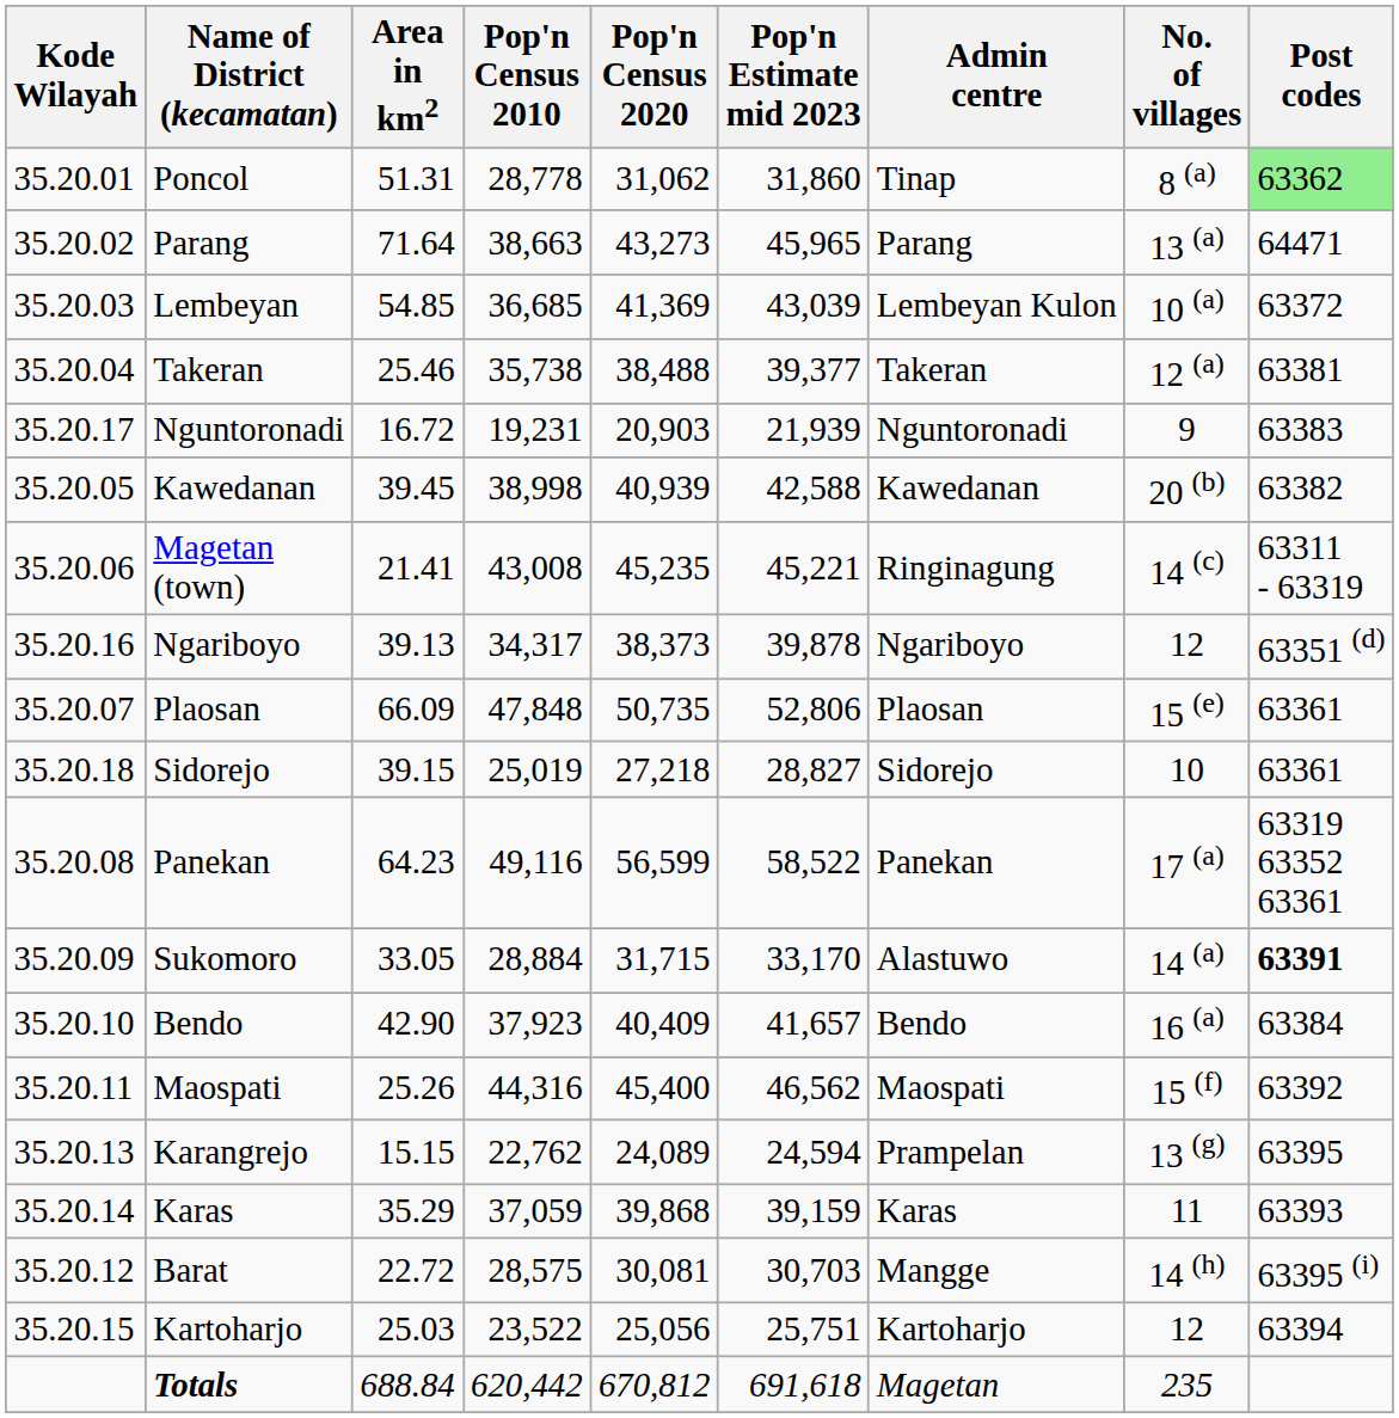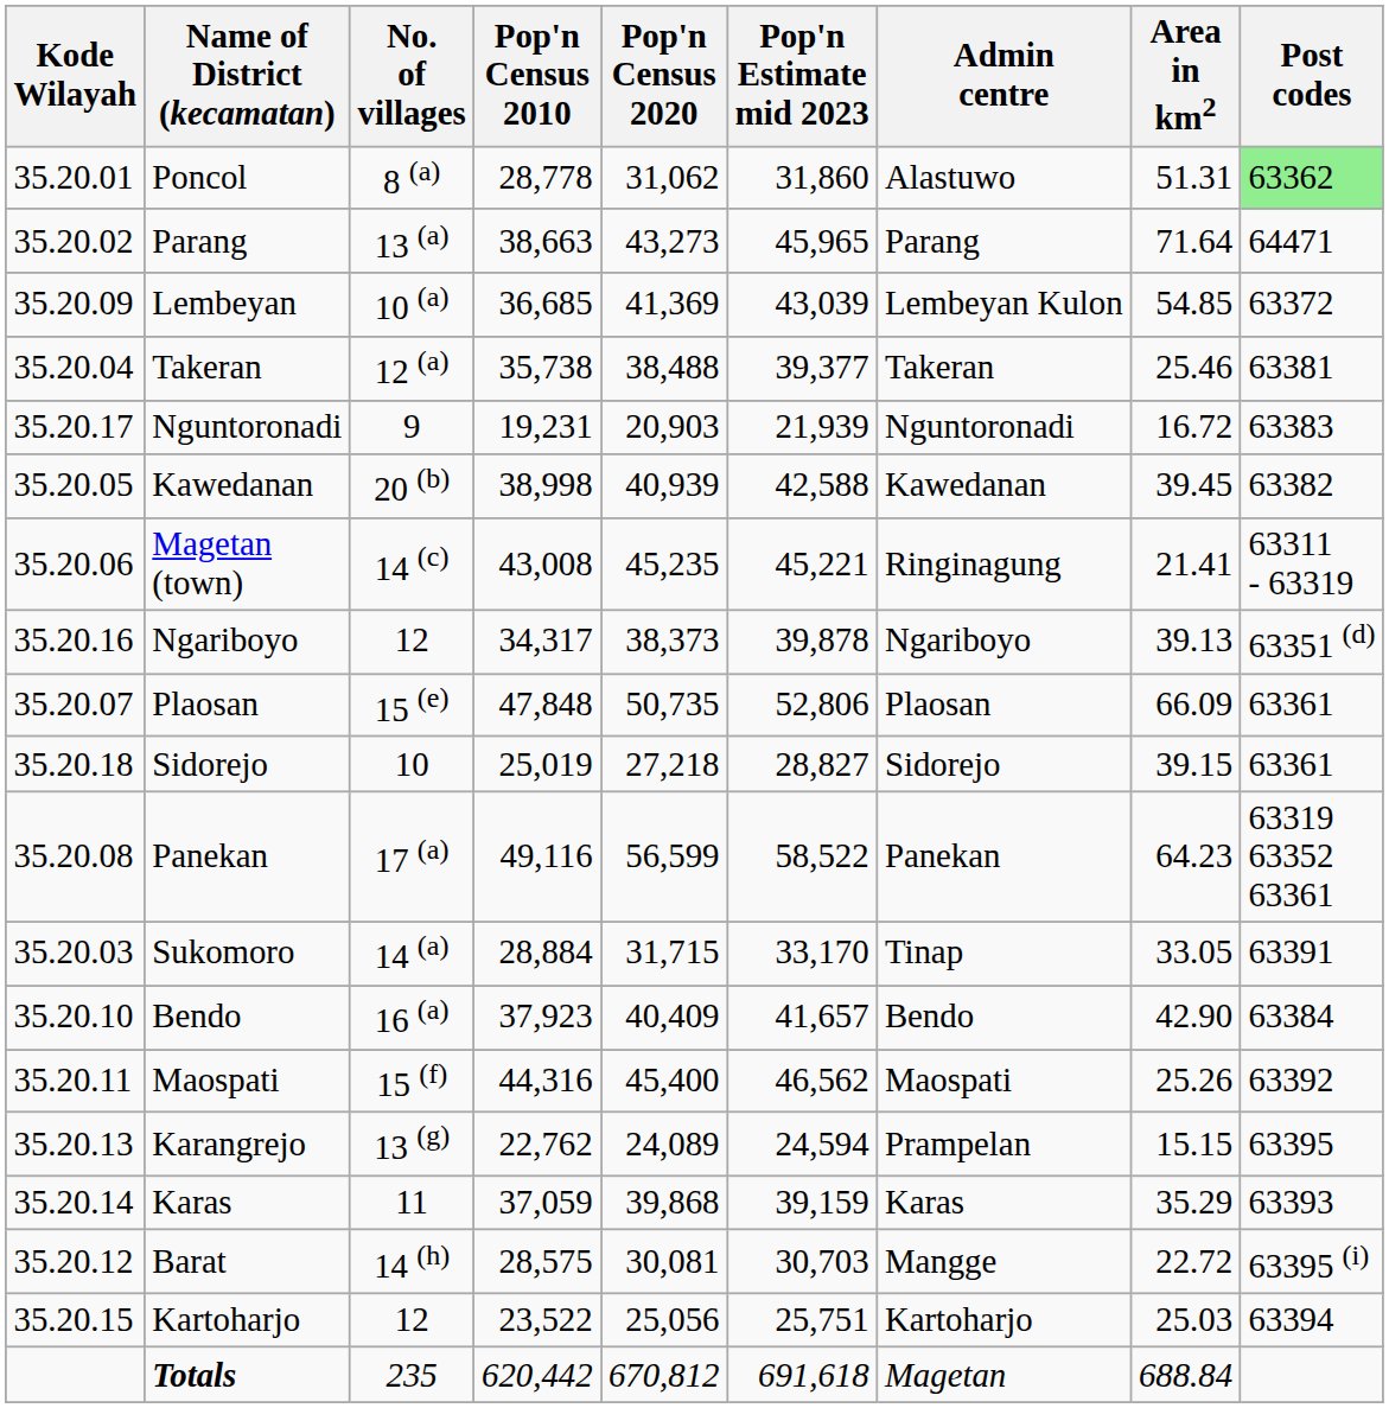 <table class="sortable wikitable">
 <tr>
 <th>Kode <br>Wilayah</th>
 <th>Name of<br>District<br>(<em>kecamatan</em>)</th>
-<th>Area <br> in <br>km<sup>2</sup></th>
+<th>No.<br>of<br>villages</th>
 <th>Pop'n<br>Census<br>2010</th>
 <th>Pop'n<br>Census<br>2020</th>
 <th>Pop'n<br>Estimate<br>mid 2023</th>
 <th>Admin<br>centre</th>
-<th>No.<br>of<br>villages</th>
+<th>Area <br> in <br>km<sup>2</sup></th>
 <th>Post<br>codes</th>
 </tr>
 <tr>
 <td>35.20.01</td>
 <td>Poncol</td>
-<td align="right">51.31</td>
+<td align="center">8 <sup>(a)</sup></td>
 <td align="right">28,778</td>
 <td align="right">31,062</td>
 <td align="right">31,860</td>
-<td>Tinap</td>
-<td align="center">8 <sup>(a)</sup></td>
+<td>Alastuwo</td>
+<td align="right">51.31</td>
 <td style="background: lightgreen;">63362</td>
 </tr>
 <tr>
 <td>35.20.02</td>
 <td>Parang</td>
-<td align="right">71.64</td>
+<td align="center">13 <sup>(a)</sup></td>
 <td align="right">38,663</td>
 <td align="right">43,273</td>
 <td align="right">45,965</td>
 <td>Parang</td>
-<td align="center">13 <sup>(a)</sup></td>
+<td align="right">71.64</td>
 <td>64471</td>
 </tr>
 <tr>
-<td>35.20.03</td>
+<td>35.20.09</td>
 <td>Lembeyan</td>
-<td align="right">54.85</td>
+<td align="center">10 <sup>(a)</sup></td>
 <td align="right">36,685</td>
 <td align="right">41,369</td>
 <td align="right">43,039</td>
 <td>Lembeyan Kulon</td>
-<td align="center">10 <sup>(a)</sup></td>
+<td align="right">54.85</td>
 <td>63372</td>
 </tr>
 <tr>
 <td>35.20.04</td>
 <td>Takeran</td>
-<td align="right">25.46</td>
+<td align="center">12 <sup>(a)</sup></td>
 <td align="right">35,738</td>
 <td align="right">38,488</td>
 <td align="right">39,377</td>
 <td>Takeran</td>
-<td align="center">12 <sup>(a)</sup></td>
+<td align="right">25.46</td>
 <td>63381</td>
 </tr>
 <tr>
 <td>35.20.17</td>
 <td>Nguntoronadi</td>
-<td align="right">16.72</td>
+<td align="center">9</td>
 <td align="right">19,231</td>
 <td align="right">20,903</td>
 <td align="right">21,939</td>
 <td>Nguntoronadi</td>
-<td align="center">9</td>
+<td align="right">16.72</td>
 <td>63383</td>
 </tr>
 <tr>
 <td>35.20.05</td>
 <td>Kawedanan</td>
-<td align="right">39.45</td>
+<td align="center">20 <sup>(b)</sup></td>
 <td align="right">38,998</td>
 <td align="right">40,939</td>
 <td align="right">42,588</td>
 <td>Kawedanan</td>
-<td align="center">20 <sup>(b)</sup></td>
+<td align="right">39.45</td>
 <td>63382</td>
 </tr>
 <tr>
 <td>35.20.06</td>
 <td><a href='#'>Magetan</a> <br> (town)</td>
-<td align="right">21.41</td>
+<td align="center">14 <sup>(c)</sup></td>
 <td align="right">43,008</td>
 <td align="right">45,235</td>
 <td align="right">45,221</td>
 <td>Ringinagung</td>
-<td align="center">14 <sup>(c)</sup></td>
+<td align="right">21.41</td>
 <td>63311<br>- 63319</td>
 </tr>
 <tr>
 <td>35.20.16</td>
 <td>Ngariboyo</td>
-<td align="right">39.13</td>
+<td align="center">12</td>
 <td align="right">34,317</td>
 <td align="right">38,373</td>
 <td align="right">39,878</td>
 <td>Ngariboyo</td>
-<td align="center">12</td>
+<td align="right">39.13</td>
 <td>63351 <sup>(d)</sup></td>
 </tr>
 <tr>
 <td>35.20.07</td>
 <td>Plaosan</td>
-<td align="right">66.09</td>
+<td align="center">15 <sup>(e)</sup></td>
 <td align="right">47,848</td>
 <td align="right">50,735</td>
 <td align="right">52,806</td>
 <td>Plaosan</td>
-<td align="center">15 <sup>(e)</sup></td>
+<td align="right">66.09</td>
 <td>63361</td>
 </tr>
 <tr>
 <td>35.20.18</td>
 <td>Sidorejo</td>
-<td align="right">39.15</td>
+<td align="center">10</td>
 <td align="right">25,019</td>
 <td align="right">27,218</td>
 <td align="right">28,827</td>
 <td>Sidorejo</td>
-<td align="center">10</td>
+<td align="right">39.15</td>
 <td>63361</td>
 </tr>
 <tr>
 <td>35.20.08</td>
 <td>Panekan</td>
-<td align="right">64.23</td>
+<td align="center">17 <sup>(a)</sup></td>
 <td align="right">49,116</td>
 <td align="right">56,599</td>
 <td align="right">58,522</td>
 <td>Panekan</td>
-<td align="center">17 <sup>(a)</sup></td>
+<td align="right">64.23</td>
 <td>63319<br>63352<br>63361</td>
 </tr>
 <tr>
-<td>35.20.09</td>
+<td>35.20.03</td>
 <td>Sukomoro</td>
-<td align="right">33.05</td>
+<td align="center">14 <sup>(a)</sup></td>
 <td align="right">28,884</td>
 <td align="right">31,715</td>
 <td align="right">33,170</td>
-<td>Alastuwo</td>
-<td align="center">14 <sup>(a)</sup></td>
-<td><strong>63391</strong></td>
+<td>Tinap</td>
+<td align="right">33.05</td>
+<td>63391</td>
 </tr>
 <tr>
 <td>35.20.10</td>
 <td>Bendo</td>
-<td align="right">42.90</td>
+<td align="center">16 <sup>(a)</sup></td>
 <td align="right">37,923</td>
 <td align="right">40,409</td>
 <td align="right">41,657</td>
 <td>Bendo</td>
-<td align="center">16 <sup>(a)</sup></td>
+<td align="right">42.90</td>
 <td>63384</td>
 </tr>
 <tr>
 <td>35.20.11</td>
 <td>Maospati</td>
-<td align="right">25.26</td>
+<td align="center">15 <sup>(f)</sup></td>
 <td align="right">44,316</td>
 <td align="right">45,400</td>
 <td align="right">46,562</td>
 <td>Maospati</td>
-<td align="center">15 <sup>(f)</sup></td>
+<td align="right">25.26</td>
 <td>63392</td>
 </tr>
 <tr>
 <td>35.20.13</td>
 <td>Karangrejo</td>
-<td align="right">15.15</td>
+<td align="center">13 <sup>(g)</sup></td>
 <td align="right">22,762</td>
 <td align="right">24,089</td>
 <td align="right">24,594</td>
 <td>Prampelan</td>
-<td align="center">13 <sup>(g)</sup></td>
+<td align="right">15.15</td>
 <td>63395</td>
 </tr>
 <tr>
 <td>35.20.14</td>
 <td>Karas</td>
-<td align="right">35.29</td>
+<td align="center">11</td>
 <td align="right">37,059</td>
 <td align="right">39,868</td>
 <td align="right">39,159</td>
 <td>Karas</td>
-<td align="center">11</td>
+<td align="right">35.29</td>
 <td>63393</td>
 </tr>
 <tr>
 <td>35.20.12</td>
 <td>Barat</td>
-<td align="right">22.72</td>
+<td align="center">14 <sup>(h)</sup></td>
 <td align="right">28,575</td>
 <td align="right">30,081</td>
 <td align="right">30,703</td>
 <td>Mangge</td>
-<td align="center">14 <sup>(h)</sup></td>
+<td align="right">22.72</td>
 <td>63395 <sup>(i)</sup></td>
 </tr>
 <tr>
 <td>35.20.15</td>
 <td>Kartoharjo</td>
-<td align="right">25.03</td>
+<td align="center">12</td>
 <td align="right">23,522</td>
 <td align="right">25,056</td>
 <td align="right">25,751</td>
 <td>Kartoharjo</td>
-<td align="center">12</td>
+<td align="right">25.03</td>
 <td>63394</td>
 </tr>
 <tr>
 <td></td>
 <td><strong><em>Totals</em></strong></td>
-<td align="right"><em>688.84</em></td>
+<td align="center"><em>235</em></td>
 <td align="right"><em>620,442</em></td>
 <td align="right"><em>670,812</em></td>
 <td align="right"><em>691,618</em></td>
 <td><em>Magetan</em></td>
-<td align="center"><em>235</em></td>
+<td align="right"><em>688.84</em></td>
 <td></td>
 </tr>
 </table>
